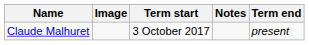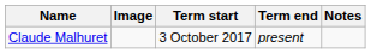 <table class="wikitable" style="font-size:95%;">
 <tr>
 <th>Name</th>
 <th>Image</th>
 <th>Term start</th>
+<th>Term end</th>
 <th>Notes</th>
-<th>Term end</th>
 </tr>
 <tr>
 <td><a href='#'>Claude Malhuret</a></td>
 <td></td>
 <td>3 October 2017</td>
+<td><em>present</em></td>
 <td></td>
-<td><em>present</em></td>
 </tr>
 </table>
